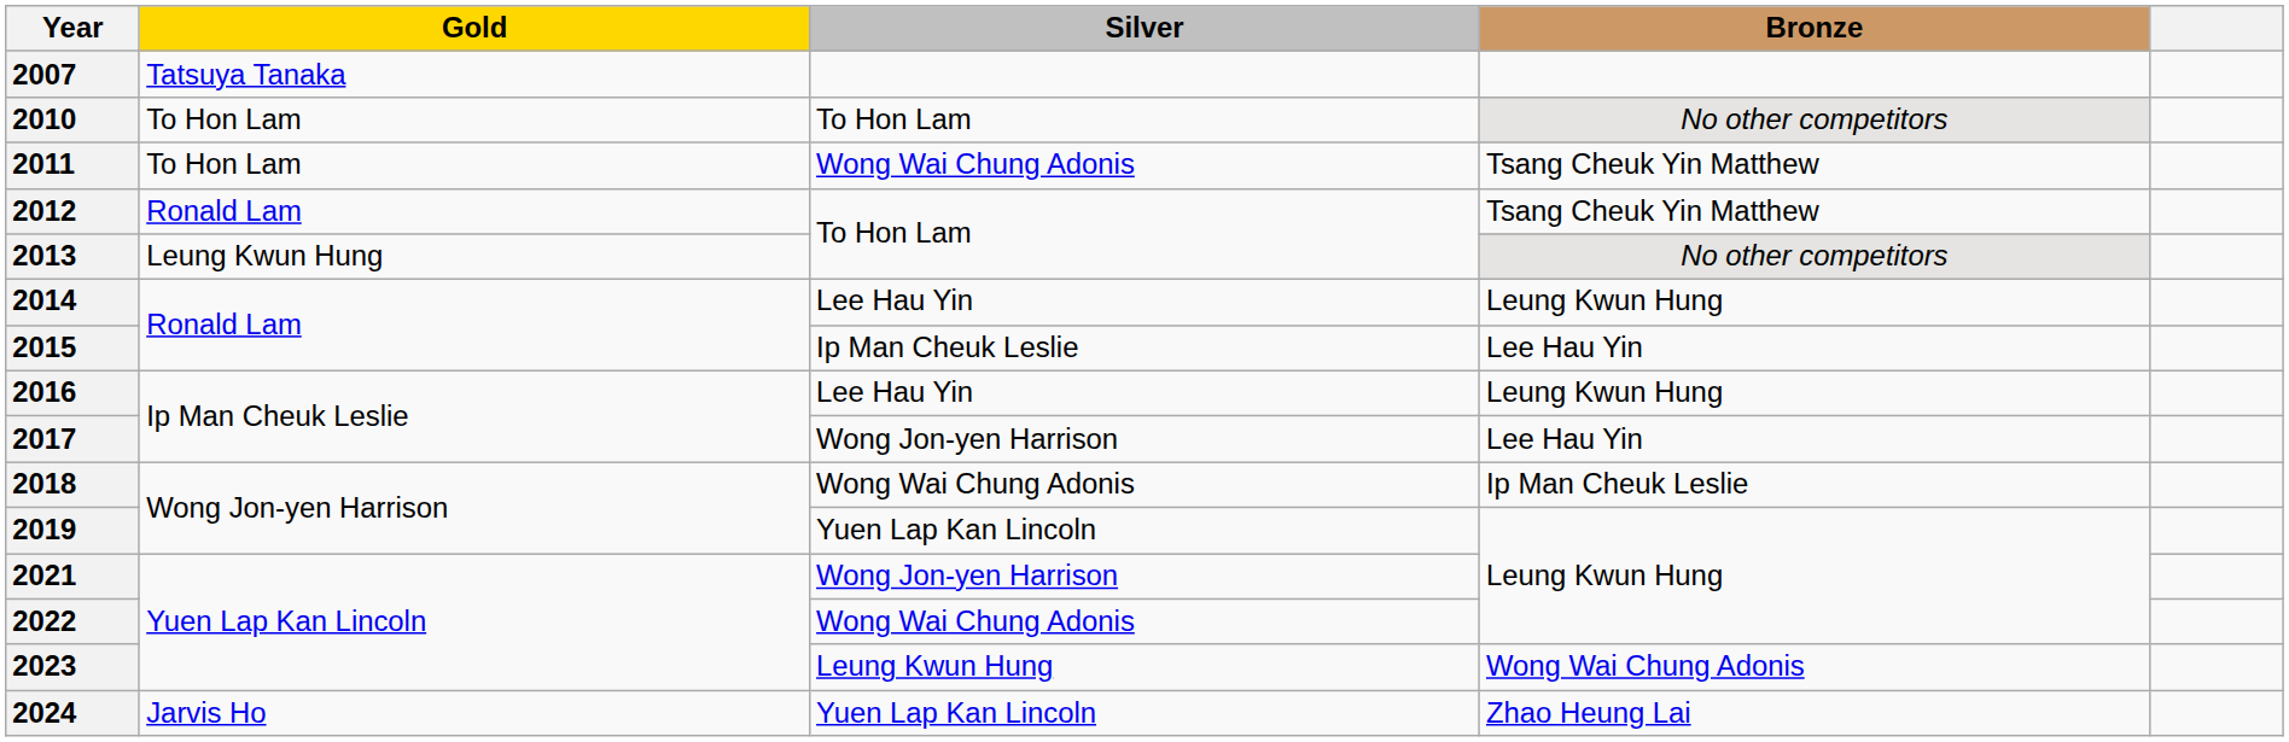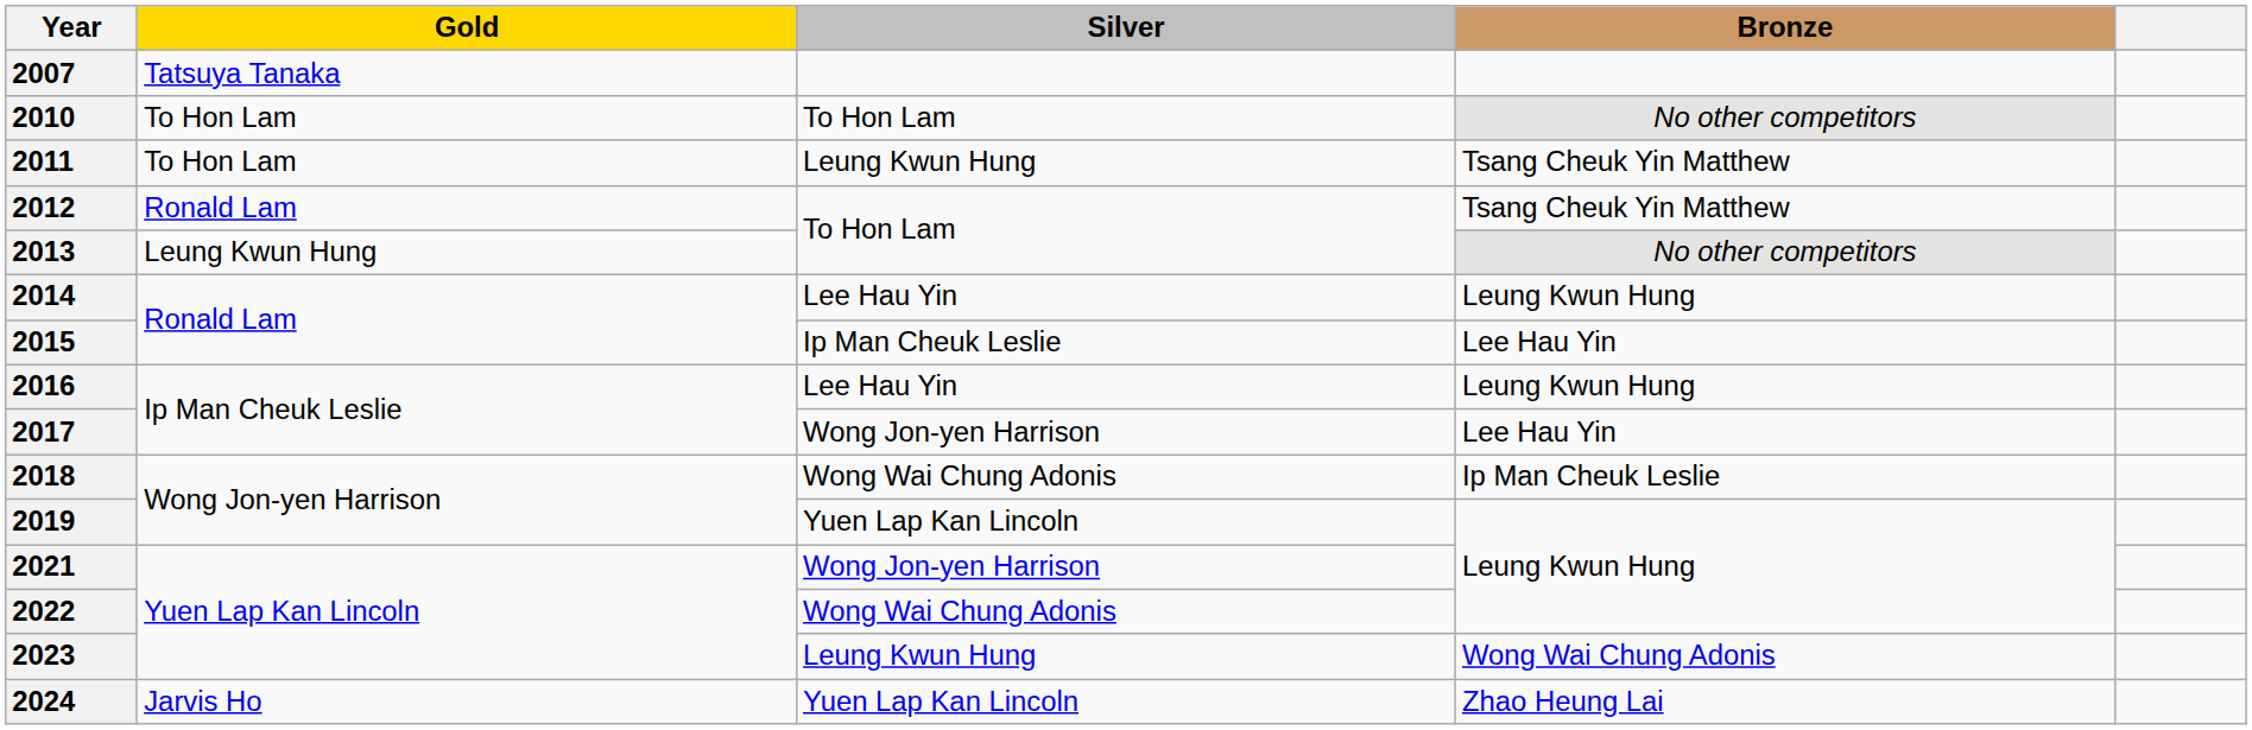 <table class="wikitable unsortable" style="text-align:left; width:80%">
 <tr>
 <th scope="col" style="text-align:center; width:5%">Year</th>
 <td scope="col" style="text-align:center; width:25%; background:gold"><strong>Gold</strong></td>
 <td scope="col" style="text-align:center; width:25%; background:silver"><strong>Silver</strong></td>
 <td scope="col" style="text-align:center; width:25%; background:#c96"><strong>Bronze</strong></td>
 <th scope="col" style="text-align:center; width:5%"></th>
 </tr>
 <tr>
 <th scope="row" style="text-align:left">2007</th>
 <td><a href='#'>Tatsuya Tanaka</a></td>
 <td></td>
 <td></td>
 <td></td>
 </tr>
 <tr>
 <th scope="row" style="text-align:left">2010</th>
 <td>To Hon Lam</td>
 <td>To Hon Lam</td>
 <td align="center" bgcolor="e5e4e2"><em>No other competitors</em></td>
 <td></td>
 </tr>
 <tr>
 <th scope="row" style="text-align:left">2011</th>
 <td>To Hon Lam</td>
-<td><a href='#'>Wong Wai Chung Adonis</a></td>
+<td>Leung Kwun Hung</td>
 <td>Tsang Cheuk Yin Matthew</td>
 <td></td>
 </tr>
 <tr>
 <th scope="row" style="text-align:left">2012</th>
 <td><a href='#'>Ronald Lam</a></td>
 <td rowspan="2">To Hon Lam</td>
 <td>Tsang Cheuk Yin Matthew</td>
 <td></td>
 </tr>
 <tr>
 <th scope="row" style="text-align:left">2013</th>
 <td>Leung Kwun Hung</td>
 <td align="center" bgcolor="e5e4e2"><em>No other competitors</em></td>
 <td></td>
 </tr>
 <tr>
 <th scope="row" style="text-align:left">2014</th>
 <td rowspan="2"><a href='#'>Ronald Lam</a></td>
 <td>Lee Hau Yin</td>
 <td>Leung Kwun Hung</td>
 <td></td>
 </tr>
 <tr>
 <th scope="row" style="text-align:left">2015</th>
 <td>Ip Man Cheuk Leslie</td>
 <td>Lee Hau Yin</td>
 <td></td>
 </tr>
 <tr>
 <th scope="row" style="text-align:left">2016</th>
 <td rowspan="2">Ip Man Cheuk Leslie</td>
 <td>Lee Hau Yin</td>
 <td>Leung Kwun Hung</td>
 <td></td>
 </tr>
 <tr>
 <th scope="row" style="text-align:left">2017</th>
 <td>Wong Jon-yen Harrison</td>
 <td>Lee Hau Yin</td>
 <td></td>
 </tr>
 <tr>
 <th scope="row" style="text-align:left">2018</th>
 <td rowspan="2">Wong Jon-yen Harrison</td>
 <td>Wong Wai Chung Adonis</td>
 <td>Ip Man Cheuk Leslie</td>
 <td></td>
 </tr>
 <tr>
 <th scope="row" style="text-align:left">2019</th>
 <td>Yuen Lap Kan Lincoln</td>
 <td rowspan="3">Leung Kwun Hung</td>
 <td></td>
 </tr>
 <tr>
 <th scope="row" style="text-align:left">2021</th>
 <td rowspan="3"><a href='#'>Yuen Lap Kan Lincoln</a></td>
 <td><a href='#'>Wong Jon-yen Harrison</a></td>
 <td></td>
 </tr>
 <tr>
 <th scope="row" style="text-align:left">2022</th>
 <td><a href='#'>Wong Wai Chung Adonis</a></td>
 <td></td>
 </tr>
 <tr>
 <th scope="row" style="text-align:left">2023</th>
 <td><a href='#'>Leung Kwun Hung</a></td>
 <td><a href='#'>Wong Wai Chung Adonis</a></td>
 <td></td>
 </tr>
 <tr>
 <th scope="row" style="text-align:left">2024</th>
 <td><a href='#'>Jarvis Ho</a></td>
 <td><a href='#'>Yuen Lap Kan Lincoln</a></td>
 <td><a href='#'>Zhao Heung Lai</a></td>
 <td></td>
 </tr>
 </table>
